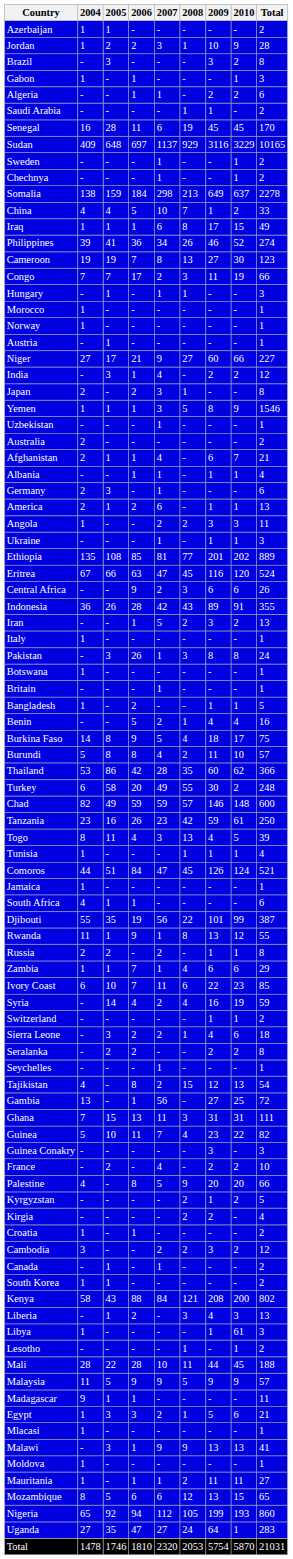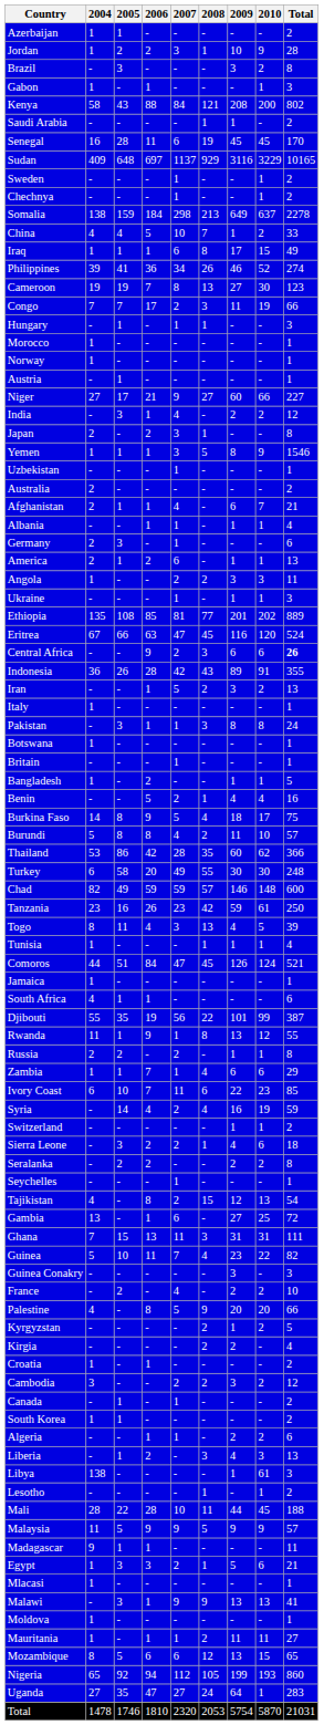 <table class="wikitable">
 <tr>
 <th>Country</th>
 <th>2004</th>
 <th>2005</th>
 <th>2006</th>
 <th>2007</th>
 <th>2008</th>
 <th>2009</th>
 <th>2010</th>
 <th>Total</th>
 </tr>
 <tr style="background: #0000E1; color: White">
 <td>Azerbaijan</td>
 <td>1</td>
 <td>1</td>
 <td>-</td>
 <td>-</td>
 <td>-</td>
 <td>-</td>
 <td>-</td>
 <td>2</td>
 </tr>
 <tr style="background: #0000E1; color: White">
 <td>Jordan</td>
 <td>1</td>
 <td>2</td>
 <td>2</td>
 <td>3</td>
 <td>1</td>
 <td>10</td>
 <td>9</td>
 <td>28</td>
 </tr>
 <tr style="background: #0000E1; color: White">
 <td>Brazil</td>
 <td>-</td>
 <td>3</td>
 <td>-</td>
 <td>-</td>
 <td>-</td>
 <td>3</td>
 <td>2</td>
 <td>8</td>
 </tr>
 <tr style="background: #0000E1; color: White">
 <td>Gabon</td>
 <td>1</td>
 <td>-</td>
 <td>1</td>
 <td>-</td>
 <td>-</td>
 <td>-</td>
 <td>1</td>
 <td>3</td>
 </tr>
 <tr style="background: #0000E1; color: White">
-<td>Algeria</td>
-<td>-</td>
-<td>-</td>
-<td>1</td>
-<td>1</td>
-<td>-</td>
-<td>2</td>
-<td>2</td>
-<td>6</td>
+<td>Kenya</td>
+<td>58</td>
+<td>43</td>
+<td>88</td>
+<td>84</td>
+<td>121</td>
+<td>208</td>
+<td>200</td>
+<td>802</td>
 </tr>
 <tr style="background: #0000E1; color: White">
 <td>Saudi Arabia</td>
 <td>-</td>
 <td>-</td>
 <td>-</td>
 <td>-</td>
 <td>1</td>
 <td>1</td>
 <td>-</td>
 <td>2</td>
 </tr>
 <tr style="background: #0000E1; color: White">
 <td>Senegal</td>
 <td>16</td>
 <td>28</td>
 <td>11</td>
 <td>6</td>
 <td>19</td>
 <td>45</td>
 <td>45</td>
 <td>170</td>
 </tr>
 <tr style="background: #0000E1; color: White">
 <td>Sudan</td>
 <td>409</td>
 <td>648</td>
 <td>697</td>
 <td>1137</td>
 <td>929</td>
 <td>3116</td>
 <td>3229</td>
 <td>10165</td>
 </tr>
 <tr style="background: #0000E1; color: White">
 <td>Sweden</td>
 <td>-</td>
 <td>-</td>
 <td>-</td>
 <td>1</td>
 <td>-</td>
 <td>-</td>
 <td>1</td>
 <td>2</td>
 </tr>
 <tr style="background: #0000E1; color: White">
 <td>Chechnya</td>
 <td>-</td>
 <td>-</td>
 <td>-</td>
 <td>1</td>
 <td>-</td>
 <td>-</td>
 <td>1</td>
 <td>2</td>
 </tr>
 <tr style="background: #0000E1; color: White">
 <td>Somalia</td>
 <td>138</td>
 <td>159</td>
 <td>184</td>
 <td>298</td>
 <td>213</td>
 <td>649</td>
 <td>637</td>
 <td>2278</td>
 </tr>
 <tr style="background: #0000E1; color: White">
 <td>China</td>
 <td>4</td>
 <td>4</td>
 <td>5</td>
 <td>10</td>
 <td>7</td>
 <td>1</td>
 <td>2</td>
 <td>33</td>
 </tr>
 <tr style="background: #0000E1; color: White">
 <td>Iraq</td>
 <td>1</td>
 <td>1</td>
 <td>1</td>
 <td>6</td>
 <td>8</td>
 <td>17</td>
 <td>15</td>
 <td>49</td>
 </tr>
 <tr style="background: #0000E1; color: White">
 <td>Philippines</td>
 <td>39</td>
 <td>41</td>
 <td>36</td>
 <td>34</td>
 <td>26</td>
 <td>46</td>
 <td>52</td>
 <td>274</td>
 </tr>
 <tr style="background: #0000E1; color: White">
 <td>Cameroon</td>
 <td>19</td>
 <td>19</td>
 <td>7</td>
 <td>8</td>
 <td>13</td>
 <td>27</td>
 <td>30</td>
 <td>123</td>
 </tr>
 <tr style="background: #0000E1; color: White">
 <td>Congo</td>
 <td>7</td>
 <td>7</td>
 <td>17</td>
 <td>2</td>
 <td>3</td>
 <td>11</td>
 <td>19</td>
 <td>66</td>
 </tr>
 <tr style="background: #0000E1; color: White">
 <td>Hungary</td>
 <td>-</td>
 <td>1</td>
 <td>-</td>
 <td>1</td>
 <td>1</td>
 <td>-</td>
 <td>-</td>
 <td>3</td>
 </tr>
 <tr style="background: #0000E1; color: White">
 <td>Morocco</td>
 <td>1</td>
 <td>-</td>
 <td>-</td>
 <td>-</td>
 <td>-</td>
 <td>-</td>
 <td>-</td>
 <td>1</td>
 </tr>
 <tr style="background: #0000E1; color: White">
 <td>Norway</td>
 <td>1</td>
 <td>-</td>
 <td>-</td>
 <td>-</td>
 <td>-</td>
 <td>-</td>
 <td>-</td>
 <td>1</td>
 </tr>
 <tr style="background: #0000E1; color: White">
 <td>Austria</td>
 <td>-</td>
 <td>1</td>
 <td>-</td>
 <td>-</td>
 <td>-</td>
 <td>-</td>
 <td>-</td>
 <td>1</td>
 </tr>
 <tr style="background: #0000E1; color: White">
 <td>Niger</td>
 <td>27</td>
 <td>17</td>
 <td>21</td>
 <td>9</td>
 <td>27</td>
 <td>60</td>
 <td>66</td>
 <td>227</td>
 </tr>
 <tr style="background: #0000E1; color: White">
 <td>India</td>
 <td>-</td>
 <td>3</td>
 <td>1</td>
 <td>4</td>
 <td>-</td>
 <td>2</td>
 <td>2</td>
 <td>12</td>
 </tr>
 <tr style="background: #0000E1; color: White">
 <td>Japan</td>
 <td>2</td>
 <td>-</td>
 <td>2</td>
 <td>3</td>
 <td>1</td>
 <td>-</td>
 <td>-</td>
 <td>8</td>
 </tr>
 <tr style="background: #0000E1; color: White">
 <td>Yemen</td>
 <td>1</td>
 <td>1</td>
 <td>1</td>
 <td>3</td>
 <td>5</td>
 <td>8</td>
 <td>9</td>
 <td>1546</td>
 </tr>
 <tr style="background: #0000E1; color: White">
 <td>Uzbekistan</td>
 <td>-</td>
 <td>-</td>
 <td>-</td>
 <td>1</td>
 <td>-</td>
 <td>-</td>
 <td>-</td>
 <td>1</td>
 </tr>
 <tr style="background: #0000E1; color: White">
 <td>Australia</td>
 <td>2</td>
 <td>-</td>
 <td>-</td>
 <td>-</td>
 <td>-</td>
 <td>-</td>
 <td>-</td>
 <td>2</td>
 </tr>
 <tr style="background: #0000E1; color: White">
 <td>Afghanistan</td>
 <td>2</td>
 <td>1</td>
 <td>1</td>
 <td>4</td>
 <td>-</td>
 <td>6</td>
 <td>7</td>
 <td>21</td>
 </tr>
 <tr style="background: #0000E1; color: White">
 <td>Albania</td>
 <td>-</td>
 <td>-</td>
 <td>1</td>
 <td>1</td>
 <td>-</td>
 <td>1</td>
 <td>1</td>
 <td>4</td>
 </tr>
 <tr style="background: #0000E1; color: White">
 <td>Germany</td>
 <td>2</td>
 <td>3</td>
 <td>-</td>
 <td>1</td>
 <td>-</td>
 <td>-</td>
 <td>-</td>
 <td>6</td>
 </tr>
 <tr style="background: #0000E1; color: White">
 <td>America</td>
 <td>2</td>
 <td>1</td>
 <td>2</td>
 <td>6</td>
 <td>-</td>
 <td>1</td>
 <td>1</td>
 <td>13</td>
 </tr>
 <tr style="background: #0000E1; color: White">
 <td>Angola</td>
 <td>1</td>
 <td>-</td>
 <td>-</td>
 <td>2</td>
 <td>2</td>
 <td>3</td>
 <td>3</td>
 <td>11</td>
 </tr>
 <tr style="background: #0000E1; color: White">
 <td>Ukraine</td>
 <td>-</td>
 <td>-</td>
 <td>-</td>
 <td>1</td>
 <td>-</td>
 <td>1</td>
 <td>1</td>
 <td>3</td>
 </tr>
 <tr style="background: #0000E1; color: White">
 <td>Ethiopia</td>
 <td>135</td>
 <td>108</td>
 <td>85</td>
 <td>81</td>
 <td>77</td>
 <td>201</td>
 <td>202</td>
 <td>889</td>
 </tr>
 <tr style="background: #0000E1; color: White">
 <td>Eritrea</td>
 <td>67</td>
 <td>66</td>
 <td>63</td>
 <td>47</td>
 <td>45</td>
 <td>116</td>
 <td>120</td>
 <td>524</td>
 </tr>
 <tr style="background: #0000E1; color: White">
 <td>Central Africa</td>
 <td>-</td>
 <td>-</td>
 <td>9</td>
 <td>2</td>
 <td>3</td>
 <td>6</td>
 <td>6</td>
-<td>26</td>
+<td><strong>26</strong></td>
 </tr>
 <tr style="background: #0000E1; color: White">
 <td>Indonesia</td>
 <td>36</td>
 <td>26</td>
 <td>28</td>
 <td>42</td>
 <td>43</td>
 <td>89</td>
 <td>91</td>
 <td>355</td>
 </tr>
 <tr style="background: #0000E1; color: White">
 <td>Iran</td>
 <td>-</td>
 <td>-</td>
 <td>1</td>
 <td>5</td>
 <td>2</td>
 <td>3</td>
 <td>2</td>
 <td>13</td>
 </tr>
 <tr style="background: #0000E1; color: White">
 <td>Italy</td>
 <td>1</td>
 <td>-</td>
 <td>-</td>
 <td>-</td>
 <td>-</td>
 <td>-</td>
 <td>-</td>
 <td>1</td>
 </tr>
 <tr style="background: #0000E1; color: White">
 <td>Pakistan</td>
 <td>-</td>
 <td>3</td>
-<td>26</td>
+<td>1</td>
 <td>1</td>
 <td>3</td>
 <td>8</td>
 <td>8</td>
 <td>24</td>
 </tr>
 <tr style="background: #0000E1; color: White">
 <td>Botswana</td>
 <td>1</td>
 <td>-</td>
 <td>-</td>
 <td>-</td>
 <td>-</td>
 <td>-</td>
 <td>-</td>
 <td>1</td>
 </tr>
 <tr style="background: #0000E1; color: White">
 <td>Britain</td>
 <td>-</td>
 <td>-</td>
 <td>-</td>
 <td>1</td>
 <td>-</td>
 <td>-</td>
 <td>-</td>
 <td>1</td>
 </tr>
 <tr style="background: #0000E1; color: White">
 <td>Bangladesh</td>
 <td>1</td>
 <td>-</td>
 <td>2</td>
 <td>-</td>
 <td>-</td>
 <td>1</td>
 <td>1</td>
 <td>5</td>
 </tr>
 <tr style="background: #0000E1; color: White">
 <td>Benin</td>
 <td>-</td>
 <td>-</td>
 <td>5</td>
 <td>2</td>
 <td>1</td>
 <td>4</td>
 <td>4</td>
 <td>16</td>
 </tr>
 <tr style="background: #0000E1; color: White">
 <td>Burkina Faso</td>
 <td>14</td>
 <td>8</td>
 <td>9</td>
 <td>5</td>
 <td>4</td>
 <td>18</td>
 <td>17</td>
 <td>75</td>
 </tr>
 <tr style="background: #0000E1; color: White">
 <td>Burundi</td>
 <td>5</td>
 <td>8</td>
 <td>8</td>
 <td>4</td>
 <td>2</td>
 <td>11</td>
 <td>10</td>
 <td>57</td>
 </tr>
 <tr style="background: #0000E1; color: White">
 <td>Thailand</td>
 <td>53</td>
 <td>86</td>
 <td>42</td>
 <td>28</td>
 <td>35</td>
 <td>60</td>
 <td>62</td>
 <td>366</td>
 </tr>
 <tr style="background: #0000E1; color: White">
 <td>Turkey</td>
 <td>6</td>
 <td>58</td>
 <td>20</td>
 <td>49</td>
 <td>55</td>
 <td>30</td>
-<td>2</td>
+<td>30</td>
 <td>248</td>
 </tr>
 <tr style="background: #0000E1; color: White">
 <td>Chad</td>
 <td>82</td>
 <td>49</td>
 <td>59</td>
 <td>59</td>
 <td>57</td>
 <td>146</td>
 <td>148</td>
 <td>600</td>
 </tr>
 <tr style="background: #0000E1; color: White">
 <td>Tanzania</td>
 <td>23</td>
 <td>16</td>
 <td>26</td>
 <td>23</td>
 <td>42</td>
 <td>59</td>
 <td>61</td>
 <td>250</td>
 </tr>
 <tr style="background: #0000E1; color: White">
 <td>Togo</td>
 <td>8</td>
 <td>11</td>
 <td>4</td>
 <td>3</td>
 <td>13</td>
 <td>4</td>
 <td>5</td>
 <td>39</td>
 </tr>
 <tr style="background: #0000E1; color: White">
 <td>Tunisia</td>
 <td>1</td>
 <td>-</td>
 <td>-</td>
 <td>-</td>
 <td>1</td>
 <td>1</td>
 <td>1</td>
 <td>4</td>
 </tr>
 <tr style="background: #0000E1; color: White">
 <td>Comoros</td>
 <td>44</td>
 <td>51</td>
 <td>84</td>
 <td>47</td>
 <td>45</td>
 <td>126</td>
 <td>124</td>
 <td>521</td>
 </tr>
 <tr style="background: #0000E1; color: White">
 <td>Jamaica</td>
 <td>1</td>
 <td>-</td>
 <td>-</td>
 <td>-</td>
 <td>-</td>
 <td>-</td>
 <td>-</td>
 <td>1</td>
 </tr>
 <tr style="background: #0000E1; color: White">
 <td>South Africa</td>
 <td>4</td>
 <td>1</td>
 <td>1</td>
 <td>-</td>
 <td>-</td>
 <td>-</td>
 <td>-</td>
 <td>6</td>
 </tr>
 <tr style="background: #0000E1; color: White">
 <td>Djibouti</td>
 <td>55</td>
 <td>35</td>
 <td>19</td>
 <td>56</td>
 <td>22</td>
 <td>101</td>
 <td>99</td>
 <td>387</td>
 </tr>
 <tr style="background: #0000E1; color: White">
 <td>Rwanda</td>
 <td>11</td>
 <td>1</td>
 <td>9</td>
 <td>1</td>
 <td>8</td>
 <td>13</td>
 <td>12</td>
 <td>55</td>
 </tr>
 <tr style="background: #0000E1; color: White">
 <td>Russia</td>
 <td>2</td>
 <td>2</td>
 <td>-</td>
 <td>2</td>
 <td>-</td>
 <td>1</td>
 <td>1</td>
 <td>8</td>
 </tr>
 <tr style="background: #0000E1; color: White">
 <td>Zambia</td>
 <td>1</td>
 <td>1</td>
 <td>7</td>
 <td>1</td>
 <td>4</td>
 <td>6</td>
 <td>6</td>
 <td>29</td>
 </tr>
 <tr style="background: #0000E1; color: White">
 <td>Ivory Coast</td>
 <td>6</td>
 <td>10</td>
 <td>7</td>
 <td>11</td>
 <td>6</td>
 <td>22</td>
 <td>23</td>
 <td>85</td>
 </tr>
 <tr style="background: #0000E1; color: White">
 <td>Syria</td>
 <td>-</td>
 <td>14</td>
 <td>4</td>
 <td>2</td>
 <td>4</td>
 <td>16</td>
 <td>19</td>
 <td>59</td>
 </tr>
 <tr style="background: #0000E1; color: White">
 <td>Switzerland</td>
 <td>-</td>
 <td>-</td>
 <td>-</td>
 <td>-</td>
 <td>-</td>
 <td>1</td>
 <td>1</td>
 <td>2</td>
 </tr>
 <tr style="background: #0000E1; color: White">
 <td>Sierra Leone</td>
 <td>-</td>
 <td>3</td>
 <td>2</td>
 <td>2</td>
 <td>1</td>
 <td>4</td>
 <td>6</td>
 <td>18</td>
 </tr>
 <tr style="background: #0000E1; color: White">
 <td>Seralanka</td>
 <td>-</td>
 <td>2</td>
 <td>2</td>
 <td>-</td>
 <td>-</td>
 <td>2</td>
 <td>2</td>
 <td>8</td>
 </tr>
 <tr style="background: #0000E1; color: White">
 <td>Seychelles</td>
 <td>-</td>
 <td>-</td>
 <td>-</td>
 <td>1</td>
 <td>-</td>
 <td>-</td>
 <td>-</td>
 <td>1</td>
 </tr>
 <tr style="background: #0000E1; color: White">
 <td>Tajikistan</td>
 <td>4</td>
 <td>-</td>
 <td>8</td>
 <td>2</td>
 <td>15</td>
 <td>12</td>
 <td>13</td>
 <td>54</td>
 </tr>
 <tr style="background: #0000E1; color: White">
 <td>Gambia</td>
 <td>13</td>
 <td>-</td>
 <td>1</td>
-<td>56</td>
+<td>6</td>
 <td>-</td>
 <td>27</td>
 <td>25</td>
 <td>72</td>
 </tr>
 <tr style="background: #0000E1; color: White">
 <td>Ghana</td>
 <td>7</td>
 <td>15</td>
 <td>13</td>
 <td>11</td>
 <td>3</td>
 <td>31</td>
 <td>31</td>
 <td>111</td>
 </tr>
 <tr style="background: #0000E1; color: White">
 <td>Guinea</td>
 <td>5</td>
 <td>10</td>
 <td>11</td>
 <td>7</td>
 <td>4</td>
 <td>23</td>
 <td>22</td>
 <td>82</td>
 </tr>
 <tr style="background: #0000E1; color: White">
 <td>Guinea Conakry</td>
 <td>-</td>
 <td>-</td>
 <td>-</td>
 <td>-</td>
 <td>-</td>
 <td>3</td>
 <td>-</td>
 <td>3</td>
 </tr>
 <tr style="background: #0000E1; color: White">
 <td>France</td>
 <td>-</td>
 <td>2</td>
 <td>-</td>
 <td>4</td>
 <td>-</td>
 <td>2</td>
 <td>2</td>
 <td>10</td>
 </tr>
 <tr style="background: #0000E1; color: White">
 <td>Palestine</td>
 <td>4</td>
 <td>-</td>
 <td>8</td>
 <td>5</td>
 <td>9</td>
 <td>20</td>
 <td>20</td>
 <td>66</td>
 </tr>
 <tr style="background: #0000E1; color: White">
 <td>Kyrgyzstan</td>
 <td>-</td>
 <td>-</td>
 <td>-</td>
 <td>-</td>
 <td>2</td>
 <td>1</td>
 <td>2</td>
 <td>5</td>
 </tr>
 <tr style="background: #0000E1; color: White">
 <td>Kirgia</td>
 <td>-</td>
 <td>-</td>
 <td>-</td>
 <td>-</td>
 <td>2</td>
 <td>2</td>
 <td>-</td>
 <td>4</td>
 </tr>
 <tr style="background: #0000E1; color: White">
 <td>Croatia</td>
 <td>1</td>
 <td>-</td>
 <td>1</td>
 <td>-</td>
 <td>-</td>
 <td>-</td>
 <td>-</td>
 <td>2</td>
 </tr>
 <tr style="background: #0000E1; color: White">
 <td>Cambodia</td>
 <td>3</td>
 <td>-</td>
 <td>-</td>
 <td>2</td>
 <td>2</td>
 <td>3</td>
 <td>2</td>
 <td>12</td>
 </tr>
 <tr style="background: #0000E1; color: White">
 <td>Canada</td>
 <td>-</td>
 <td>1</td>
 <td>-</td>
 <td>1</td>
 <td>-</td>
 <td>-</td>
 <td>-</td>
 <td>2</td>
 </tr>
 <tr style="background: #0000E1; color: White">
 <td>South Korea</td>
 <td>1</td>
 <td>1</td>
 <td>-</td>
 <td>-</td>
 <td>-</td>
 <td>-</td>
 <td>-</td>
 <td>2</td>
 </tr>
 <tr style="background: #0000E1; color: White">
-<td>Kenya</td>
-<td>58</td>
-<td>43</td>
-<td>88</td>
-<td>84</td>
-<td>121</td>
-<td>208</td>
-<td>200</td>
-<td>802</td>
+<td>Algeria</td>
+<td>-</td>
+<td>-</td>
+<td>1</td>
+<td>1</td>
+<td>-</td>
+<td>2</td>
+<td>2</td>
+<td>6</td>
 </tr>
 <tr style="background: #0000E1; color: White">
 <td>Liberia</td>
 <td>-</td>
 <td>1</td>
 <td>2</td>
 <td>-</td>
 <td>3</td>
 <td>4</td>
 <td>3</td>
 <td>13</td>
 </tr>
 <tr style="background: #0000E1; color: White">
 <td>Libya</td>
-<td>1</td>
+<td>138</td>
 <td>-</td>
 <td>-</td>
 <td>-</td>
 <td>-</td>
 <td>1</td>
 <td>61</td>
 <td>3</td>
 </tr>
 <tr style="background: #0000E1; color: White">
 <td>Lesotho</td>
 <td>-</td>
 <td>-</td>
 <td>-</td>
 <td>-</td>
 <td>1</td>
 <td>-</td>
 <td>1</td>
 <td>2</td>
 </tr>
 <tr style="background: #0000E1; color: White">
 <td>Mali</td>
 <td>28</td>
 <td>22</td>
 <td>28</td>
 <td>10</td>
 <td>11</td>
 <td>44</td>
 <td>45</td>
 <td>188</td>
 </tr>
 <tr style="background: #0000E1; color: White">
 <td>Malaysia</td>
 <td>11</td>
 <td>5</td>
 <td>9</td>
 <td>9</td>
 <td>5</td>
 <td>9</td>
 <td>9</td>
 <td>57</td>
 </tr>
 <tr style="background: #0000E1; color: White">
 <td>Madagascar</td>
 <td>9</td>
 <td>1</td>
 <td>1</td>
 <td>-</td>
 <td>-</td>
 <td>-</td>
 <td>-</td>
 <td>11</td>
 </tr>
 <tr style="background: #0000E1; color: White">
 <td>Egypt</td>
 <td>1</td>
 <td>3</td>
 <td>3</td>
 <td>2</td>
 <td>1</td>
 <td>5</td>
 <td>6</td>
 <td>21</td>
 </tr>
 <tr style="background: #0000E1; color: White">
 <td>Mlacasi</td>
 <td>1</td>
 <td>-</td>
 <td>-</td>
 <td>-</td>
 <td>-</td>
 <td>-</td>
 <td>-</td>
 <td>1</td>
 </tr>
 <tr style="background: #0000E1; color: White">
 <td>Malawi</td>
 <td>-</td>
 <td>3</td>
 <td>1</td>
 <td>9</td>
 <td>9</td>
 <td>13</td>
 <td>13</td>
 <td>41</td>
 </tr>
 <tr style="background: #0000E1; color: White">
 <td>Moldova</td>
 <td>1</td>
 <td>-</td>
 <td>-</td>
 <td>-</td>
 <td>-</td>
 <td>-</td>
 <td>-</td>
 <td>1</td>
 </tr>
 <tr style="background: #0000E1; color: White">
 <td>Mauritania</td>
 <td>1</td>
 <td>-</td>
 <td>1</td>
 <td>1</td>
 <td>2</td>
 <td>11</td>
 <td>11</td>
 <td>27</td>
 </tr>
 <tr style="background: #0000E1; color: White">
 <td>Mozambique</td>
 <td>8</td>
 <td>5</td>
 <td>6</td>
 <td>6</td>
 <td>12</td>
 <td>13</td>
 <td>15</td>
 <td>65</td>
 </tr>
 <tr style="background: #0000E1; color: White">
 <td>Nigeria</td>
 <td>65</td>
 <td>92</td>
 <td>94</td>
 <td>112</td>
 <td>105</td>
 <td>199</td>
 <td>193</td>
 <td>860</td>
 </tr>
 <tr style="background: #0000E1; color: White">
 <td>Uganda</td>
 <td>27</td>
 <td>35</td>
 <td>47</td>
 <td>27</td>
 <td>24</td>
 <td>64</td>
 <td>1</td>
 <td>283</td>
 </tr>
 <tr style="background: #0000E1; color: White">
 </tr>
 <tr style="background: Black; color: White">
 <td>Total</td>
 <td>1478</td>
 <td>1746</td>
 <td>1810</td>
 <td>2320</td>
 <td>2053</td>
 <td>5754</td>
 <td>5870</td>
 <td>21031</td>
 </tr>
 </table>
